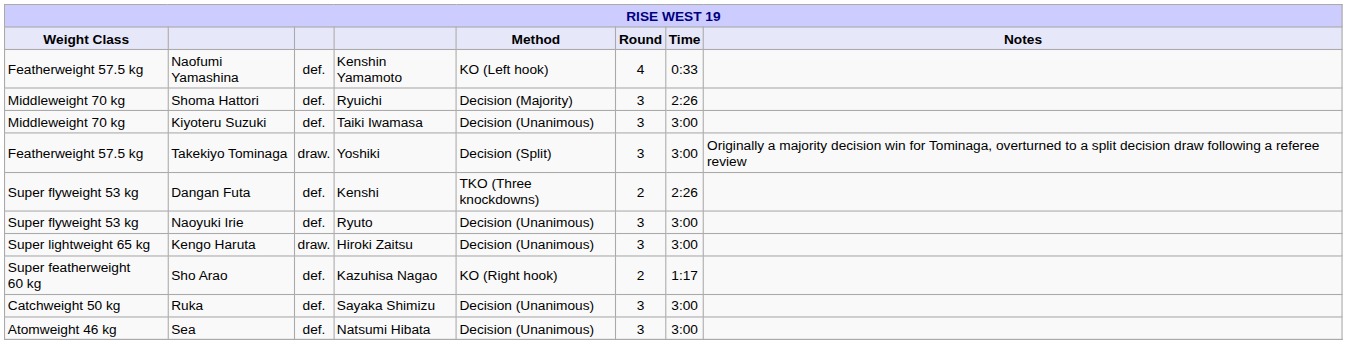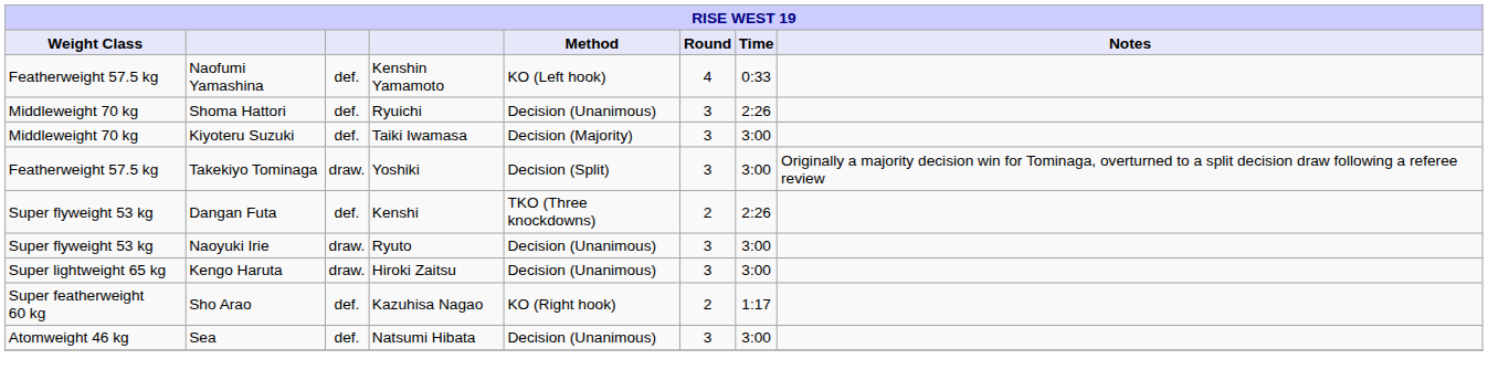 <table class="wikitable" style="font-size: 80%;">
 <tr>
 <th colspan="8" style="background-color: #ccf; color: #000080; text-align: center;"><strong>RISE WEST 19</strong></th>
 </tr>
 <tr>
 <th colspan="1" style="background-color: #E6E8FA; color: #000000; text-align: center;">Weight Class</th>
 <th colspan="1" style="background-color: #E6E8FA; color: #000000; text-align: center;"></th>
 <th colspan="1" style="background-color: #E6E8FA; color: #000000; text-align: center;"></th>
 <th colspan="1" style="background-color: #E6E8FA; color: #000000; text-align: center;"></th>
 <th colspan="1" style="background-color: #E6E8FA; color: #000000; text-align: center;">Method</th>
 <th colspan="1" style="background-color: #E6E8FA; color: #000000; text-align: center;">Round</th>
 <th colspan="1" style="background-color: #E6E8FA; color: #000000; text-align: center;">Time</th>
 <th colspan="1" style="background-color: #E6E8FA; color: #000000; text-align: center;">Notes</th>
 </tr>
 <tr>
 <td>Featherweight 57.5 kg</td>
 <td> Naofumi Yamashina</td>
 <td align="center">def.</td>
 <td> Kenshin Yamamoto</td>
 <td>KO (Left hook)</td>
 <td align="center">4</td>
 <td align="center">0:33</td>
 <td></td>
 </tr>
 <tr>
 <td>Middleweight 70 kg</td>
 <td> Shoma Hattori</td>
 <td align="center">def.</td>
 <td> Ryuichi</td>
-<td>Decision (Majority)</td>
+<td>Decision (Unanimous)</td>
 <td align="center">3</td>
 <td align="center">2:26</td>
 <td></td>
 </tr>
 <tr>
 <td>Middleweight 70 kg</td>
 <td> Kiyoteru Suzuki</td>
 <td align="center">def.</td>
 <td> Taiki Iwamasa</td>
-<td>Decision (Unanimous)</td>
+<td>Decision (Majority)</td>
 <td align="center">3</td>
 <td align="center">3:00</td>
 <td></td>
 </tr>
 <tr>
 <td>Featherweight 57.5 kg</td>
 <td> Takekiyo Tominaga</td>
 <td align="center">draw.</td>
 <td> Yoshiki</td>
 <td>Decision (Split)</td>
 <td align="center">3</td>
 <td align="center">3:00</td>
 <td>Originally a majority decision win for Tominaga, overturned to a split decision draw following a referee review</td>
 </tr>
 <tr>
 <td>Super flyweight 53 kg</td>
 <td> Dangan Futa</td>
 <td align="center">def.</td>
 <td> Kenshi</td>
 <td>TKO (Three knockdowns)</td>
 <td align="center">2</td>
 <td align="center">2:26</td>
 <td></td>
 </tr>
 <tr>
 <td>Super flyweight 53 kg</td>
 <td> Naoyuki Irie</td>
-<td align="center">def.</td>
+<td align="center">draw.</td>
 <td> Ryuto</td>
 <td>Decision (Unanimous)</td>
 <td align="center">3</td>
 <td align="center">3:00</td>
 <td></td>
 </tr>
 <tr>
 <td>Super lightweight 65 kg</td>
 <td> Kengo Haruta</td>
 <td align="center">draw.</td>
 <td> Hiroki Zaitsu</td>
 <td>Decision (Unanimous)</td>
 <td align="center">3</td>
 <td align="center">3:00</td>
 <td></td>
 </tr>
 <tr>
 <td>Super featherweight 60 kg</td>
 <td> Sho Arao</td>
 <td align="center">def.</td>
 <td> Kazuhisa Nagao</td>
 <td>KO (Right hook)</td>
 <td align="center">2</td>
 <td align="center">1:17</td>
 <td></td>
 </tr>
 <tr>
-<td>Catchweight 50 kg</td>
-<td> Ruka</td>
-<td align="center">def.</td>
-<td> Sayaka Shimizu</td>
-<td>Decision (Unanimous)</td>
-<td align="center">3</td>
-<td align="center">3:00</td>
-<td></td>
-</tr>
-<tr>
 <td>Atomweight 46 kg</td>
 <td> Sea</td>
 <td align="center">def.</td>
 <td> Natsumi Hibata</td>
 <td>Decision (Unanimous)</td>
 <td align="center">3</td>
 <td align="center">3:00</td>
 <td></td>
 </tr>
 <tr>
 </tr>
 </table>
